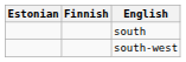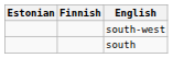 <table class="wikitable">
 <tr>
 <th>Estonian</th>
 <th>Finnish</th>
 <th>English</th>
 </tr>
 <tr>
 <td></td>
 <td></td>
-<td>south</td>
+<td>south-west</td>
 </tr>
 <tr>
 <td></td>
 <td></td>
-<td>south-west</td>
+<td>south</td>
 </tr>
 </table>
